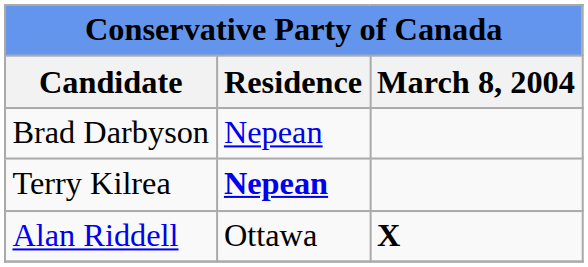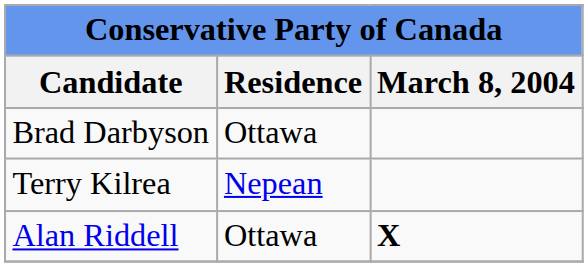 <table class="wikitable">
 <tr>
 <td align="center" bgcolor="cornflowerblue" colspan=3><strong>Conservative Party of Canada</strong></td>
 </tr>
 <tr>
 <th align="left">Candidate</th>
 <th align="center">Residence</th>
 <th align="left">March 8, 2004</th>
 </tr>
 <tr>
 <td>Brad Darbyson</td>
-<td><a href='#'>Nepean</a></td>
+<td>Ottawa</td>
 <td></td>
 </tr>
 <tr>
 <td>Terry Kilrea</td>
-<td><strong><a href='#'>Nepean</a></strong></td>
+<td><a href='#'>Nepean</a></td>
 <td></td>
 </tr>
 <tr>
 <td><a href='#'>Alan Riddell</a></td>
 <td>Ottawa</td>
 <td><strong>X</strong></td>
 </tr>
 <tr>
 </tr>
 </table>
